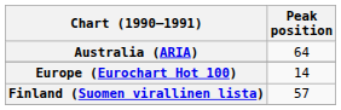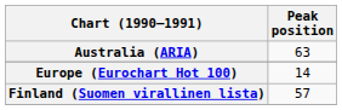 <table class="wikitable sortable plainrowheaders" style="text-align:center">
 <tr>
 <th>Chart (1990–1991)</th>
 <th>Peak<br>position</th>
 </tr>
 <tr>
 <th scope="row">Australia (<a href='#'>ARIA</a>)</th>
-<td>64</td>
+<td>63</td>
 </tr>
 <tr>
 </tr>
 <tr>
 </tr>
 <tr>
 <th scope="row">Europe (<a href='#'>Eurochart Hot 100</a>)</th>
 <td>14</td>
 </tr>
 <tr>
 <th scope="row">Finland (<a href='#'>Suomen virallinen lista</a>)</th>
 <td>57</td>
 </tr>
 <tr>
 </tr>
 <tr>
 </tr>
 <tr>
 </tr>
 <tr>
 </tr>
 <tr>
 </tr>
 <tr>
 </tr>
 <tr>
 </tr>
 <tr>
 </tr>
 <tr>
 </tr>
 </table>
